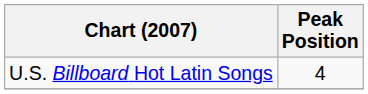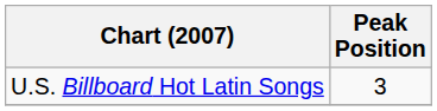 <table class="wikitable">
 <tr>
 <th align="left">Chart (2007)</th>
 <th align="left">Peak<br>Position</th>
 </tr>
 <tr>
 <td align="left">U.S.  <a href='#'><em>Billboard</em> Hot Latin Songs</a></td>
-<td align="center">4</td>
+<td align="center">3</td>
 </tr>
 <tr>
 </tr>
 </table>
